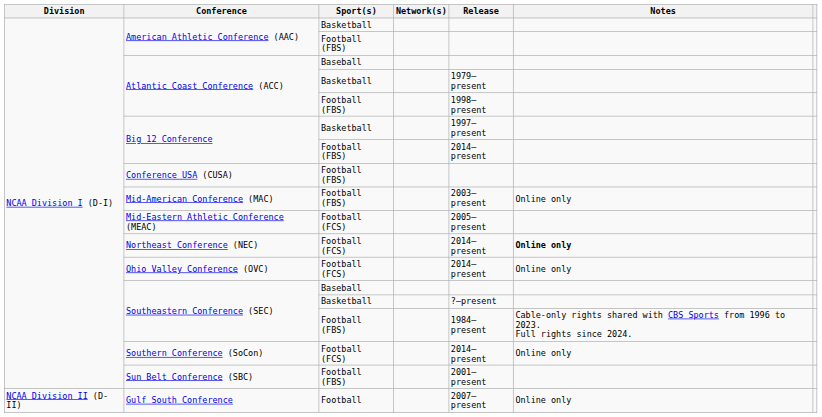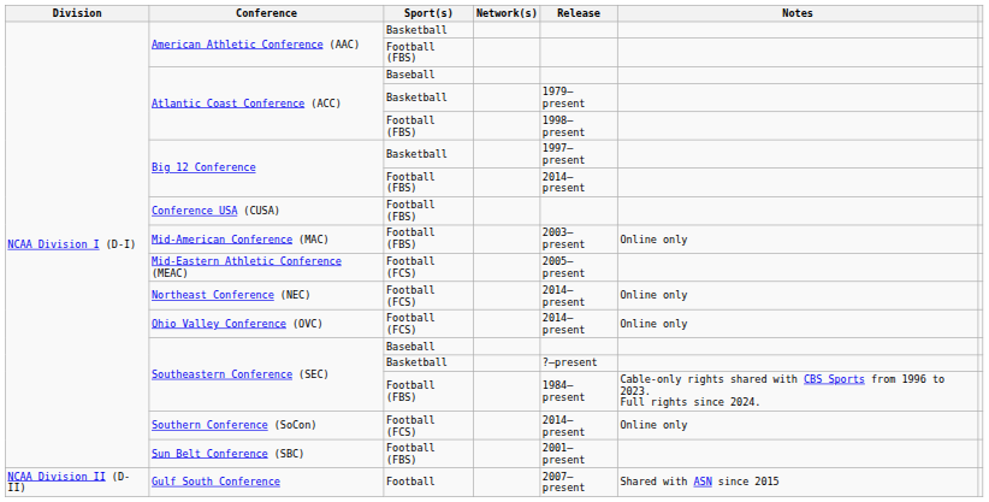 <table class="wikitable">
 <tr>
 <th>Division</th>
 <th>Conference</th>
 <th>Sport(s)</th>
 <th>Network(s)</th>
 <th>Release</th>
 <th>Notes</th>
 <th></th>
 </tr>
 <tr>
 <td rowspan="17"><a href='#'>NCAA Division I</a> (D-I)</td>
 <td rowspan="2"><a href='#'>American Athletic Conference</a> (AAC)</td>
 <td>Basketball</td>
 <td></td>
 <td></td>
 <td></td>
 <td></td>
 </tr>
 <tr>
 <td>Football (FBS)</td>
 <td></td>
 <td></td>
 <td></td>
 <td></td>
 </tr>
 <tr>
 <td rowspan="3"><a href='#'>Atlantic Coast Conference</a> (ACC)</td>
 <td>Baseball</td>
 <td></td>
 <td></td>
 <td></td>
 <td></td>
 </tr>
 <tr>
 <td>Basketball</td>
 <td></td>
 <td>1979–present</td>
 <td></td>
 <td></td>
 </tr>
 <tr>
 <td>Football (FBS)</td>
 <td></td>
 <td>1998–present</td>
 <td></td>
 <td></td>
 </tr>
 <tr>
 <td rowspan="2"><a href='#'>Big 12 Conference</a></td>
 <td>Basketball</td>
 <td></td>
 <td>1997–present</td>
 <td></td>
 <td></td>
 </tr>
 <tr>
 <td>Football (FBS)</td>
 <td></td>
 <td>2014–present</td>
 <td></td>
 <td></td>
 </tr>
 <tr>
 <td><a href='#'>Conference USA</a> (CUSA)</td>
 <td>Football (FBS)</td>
 <td></td>
 <td></td>
 <td></td>
 <td></td>
 </tr>
 <tr>
 <td><a href='#'>Mid-American Conference</a> (MAC)</td>
 <td>Football (FBS)</td>
 <td></td>
 <td>2003–present</td>
 <td>Online only</td>
 <td></td>
 </tr>
 <tr>
 <td><a href='#'>Mid-Eastern Athletic Conference</a> (MEAC)</td>
 <td>Football (FCS)</td>
 <td></td>
 <td>2005–present</td>
 <td></td>
 <td></td>
 </tr>
 <tr>
 <td><a href='#'>Northeast Conference</a> (NEC)</td>
 <td>Football (FCS)</td>
 <td></td>
 <td>2014–present</td>
-<td><strong>Online only</strong></td>
+<td>Online only</td>
 <td></td>
 </tr>
 <tr>
 <td><a href='#'>Ohio Valley Conference</a> (OVC)</td>
 <td>Football (FCS)</td>
 <td></td>
 <td>2014–present</td>
 <td>Online only</td>
 <td></td>
 </tr>
 <tr>
 <td rowspan="3"><a href='#'>Southeastern Conference</a> (SEC)</td>
 <td>Baseball</td>
 <td></td>
 <td></td>
 <td></td>
 <td></td>
 </tr>
 <tr>
 <td>Basketball</td>
 <td></td>
 <td>?–present</td>
 <td></td>
 <td></td>
 </tr>
 <tr>
 <td>Football (FBS)</td>
 <td></td>
 <td>1984–present</td>
 <td>Cable-only rights shared with <a href='#'>CBS Sports</a> from 1996 to 2023.<br>Full rights since 2024.</td>
 <td></td>
 </tr>
 <tr>
 <td><a href='#'>Southern Conference</a> (SoCon)</td>
 <td>Football (FCS)</td>
 <td></td>
 <td>2014–present</td>
 <td>Online only</td>
 <td></td>
 </tr>
 <tr>
 <td><a href='#'>Sun Belt Conference</a> (SBC)</td>
 <td>Football (FBS)</td>
 <td></td>
 <td>2001–present</td>
 <td></td>
 <td></td>
 </tr>
 <tr>
 <td><a href='#'>NCAA Division II</a> (D-II)</td>
 <td><a href='#'>Gulf South Conference</a></td>
 <td>Football</td>
 <td></td>
 <td>2007–present</td>
-<td>Online only</td>
+<td>Shared with <a href='#'>ASN</a> since 2015</td>
 <td></td>
 </tr>
 </table>
